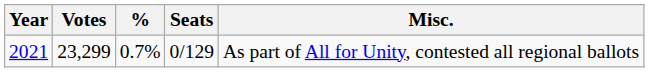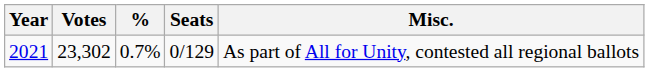 <table class="wikitable">
 <tr>
 <th>Year</th>
 <th>Votes</th>
 <th>%</th>
 <th>Seats</th>
 <th>Misc.</th>
 </tr>
 <tr>
 <td><a href='#'>2021</a></td>
-<td>23,299</td>
+<td>23,302</td>
 <td>0.7%</td>
 <td>0/129</td>
 <td>As part of <a href='#'>All for Unity</a>, contested all regional ballots</td>
 </tr>
 </table>
